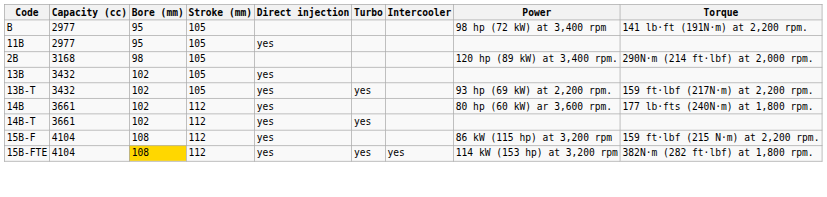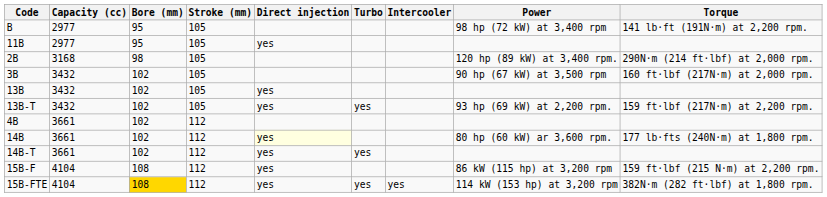 <table class="wikitable">
 <tr>
 <th>Code</th>
 <th>Capacity (cc)</th>
 <th>Bore (mm)</th>
 <th>Stroke (mm)</th>
 <th>Direct injection</th>
 <th>Turbo</th>
 <th>Intercooler</th>
 <th>Power</th>
 <th>Torque</th>
 </tr>
 <tr>
 <td>B</td>
 <td>2977</td>
 <td>95</td>
 <td>105</td>
 <td></td>
 <td></td>
 <td></td>
 <td>98 hp (72 kW) at 3,400 rpm</td>
 <td>141 lb·ft (191N·m) at 2,200 rpm.</td>
 </tr>
 <tr>
 <td>11B</td>
 <td>2977</td>
 <td>95</td>
 <td>105</td>
 <td>yes</td>
 <td></td>
 <td></td>
 <td></td>
 <td></td>
 </tr>
 <tr>
 <td>2B</td>
 <td>3168</td>
 <td>98</td>
 <td>105</td>
 <td></td>
 <td></td>
 <td></td>
 <td>120 hp (89 kW) at 3,400 rpm.</td>
 <td>290N·m (214 ft·lbf) at 2,000 rpm.</td>
 </tr>
 <tr>
+<td>3B</td>
+<td>3432</td>
+<td>102</td>
+<td>105</td>
+<td></td>
+<td></td>
+<td></td>
+<td>90 hp (67 kW) at 3,500 rpm</td>
+<td>160 ft·lbf (217N·m) at 2,000 rpm.</td>
+</tr>
+<tr>
 <td>13B</td>
 <td>3432</td>
 <td>102</td>
 <td>105</td>
 <td>yes</td>
 <td></td>
 <td></td>
 <td></td>
 <td></td>
 </tr>
 <tr>
 <td>13B-T</td>
 <td>3432</td>
 <td>102</td>
 <td>105</td>
 <td>yes</td>
 <td>yes</td>
 <td></td>
 <td>93 hp (69 kW) at 2,200 rpm.</td>
 <td>159 ft·lbf (217N·m) at 2,200 rpm.</td>
 </tr>
 <tr>
+<td>4B</td>
+<td>3661</td>
+<td>102</td>
+<td>112</td>
+<td></td>
+<td></td>
+<td></td>
+<td></td>
+<td></td>
+</tr>
+<tr>
 <td>14B</td>
 <td>3661</td>
 <td>102</td>
 <td>112</td>
-<td>yes</td>
+<td style="background: lightyellow;">yes</td>
 <td></td>
 <td></td>
 <td>80 hp (60 kW) ar 3,600 rpm.</td>
 <td>177 lb·fts (240N·m) at 1,800 rpm.</td>
 </tr>
 <tr>
 <td>14B-T</td>
 <td>3661</td>
 <td>102</td>
 <td>112</td>
 <td>yes</td>
 <td>yes</td>
 <td></td>
 <td></td>
 <td></td>
 </tr>
 <tr>
 <td>15B-F</td>
 <td>4104</td>
 <td>108</td>
 <td>112</td>
 <td>yes</td>
 <td></td>
 <td></td>
 <td>86 kW (115 hp) at 3,200 rpm</td>
 <td>159 ft·lbf (215 N·m) at 2,200 rpm.</td>
 </tr>
 <tr>
 <td>15B-FTE</td>
 <td>4104</td>
 <td style="background: gold;">108</td>
 <td>112</td>
 <td>yes</td>
 <td>yes</td>
 <td>yes</td>
 <td>114 kW (153 hp) at 3,200 rpm</td>
 <td>382N·m (282 ft·lbf) at 1,800 rpm.</td>
 </tr>
 </table>
